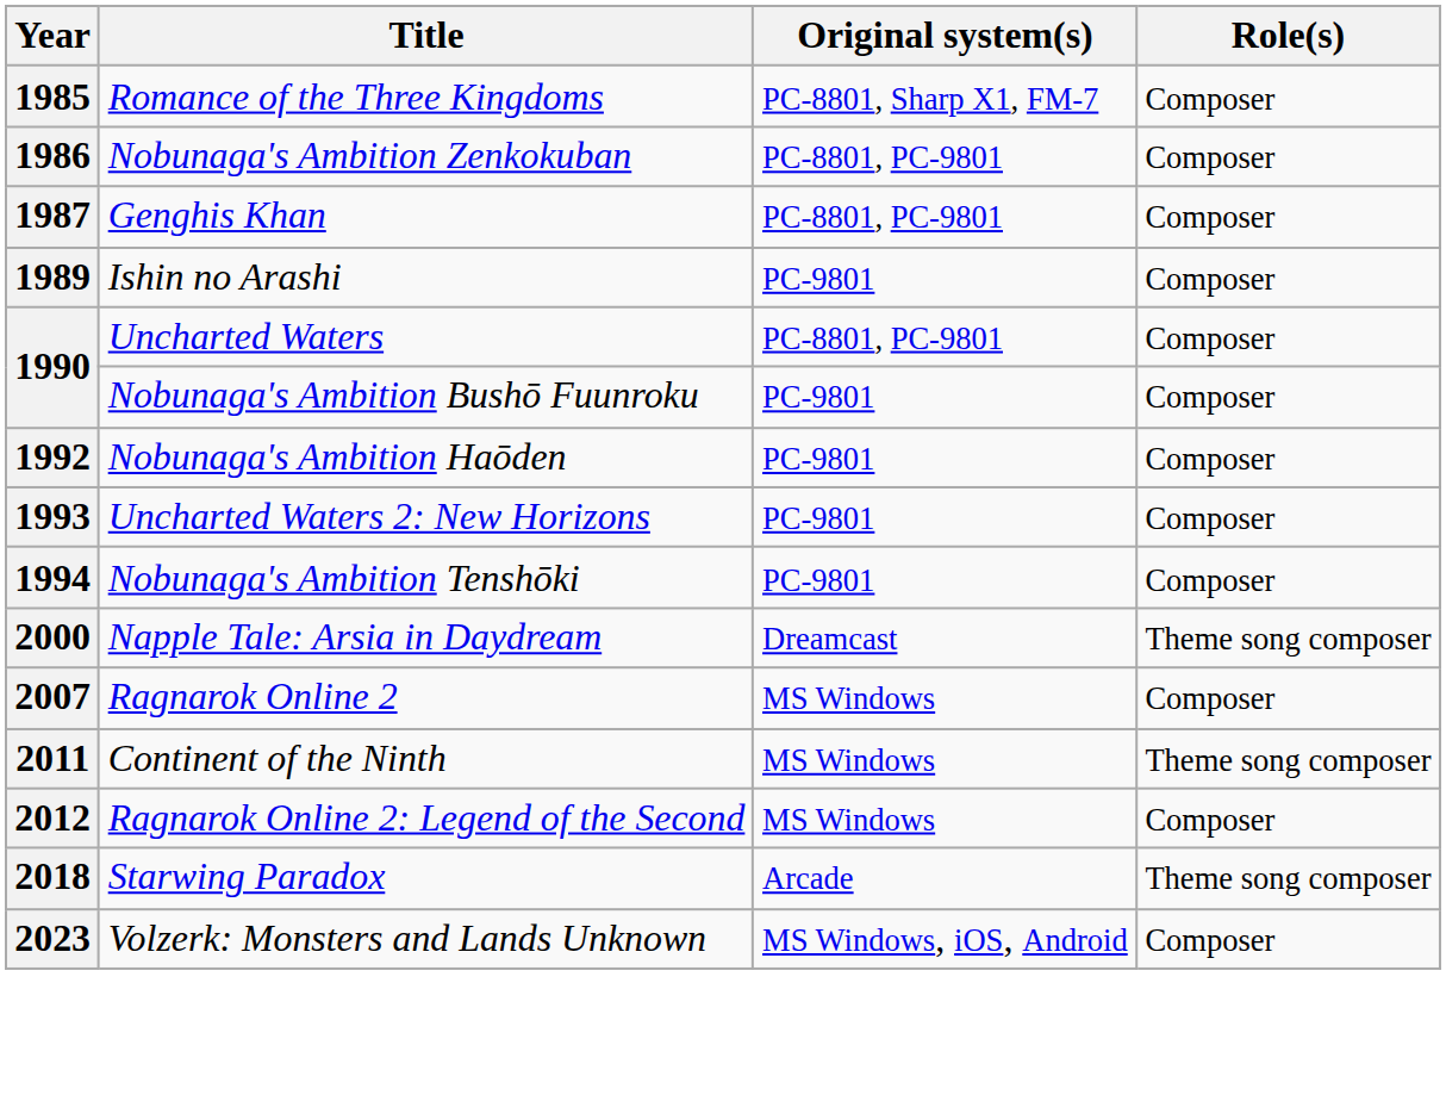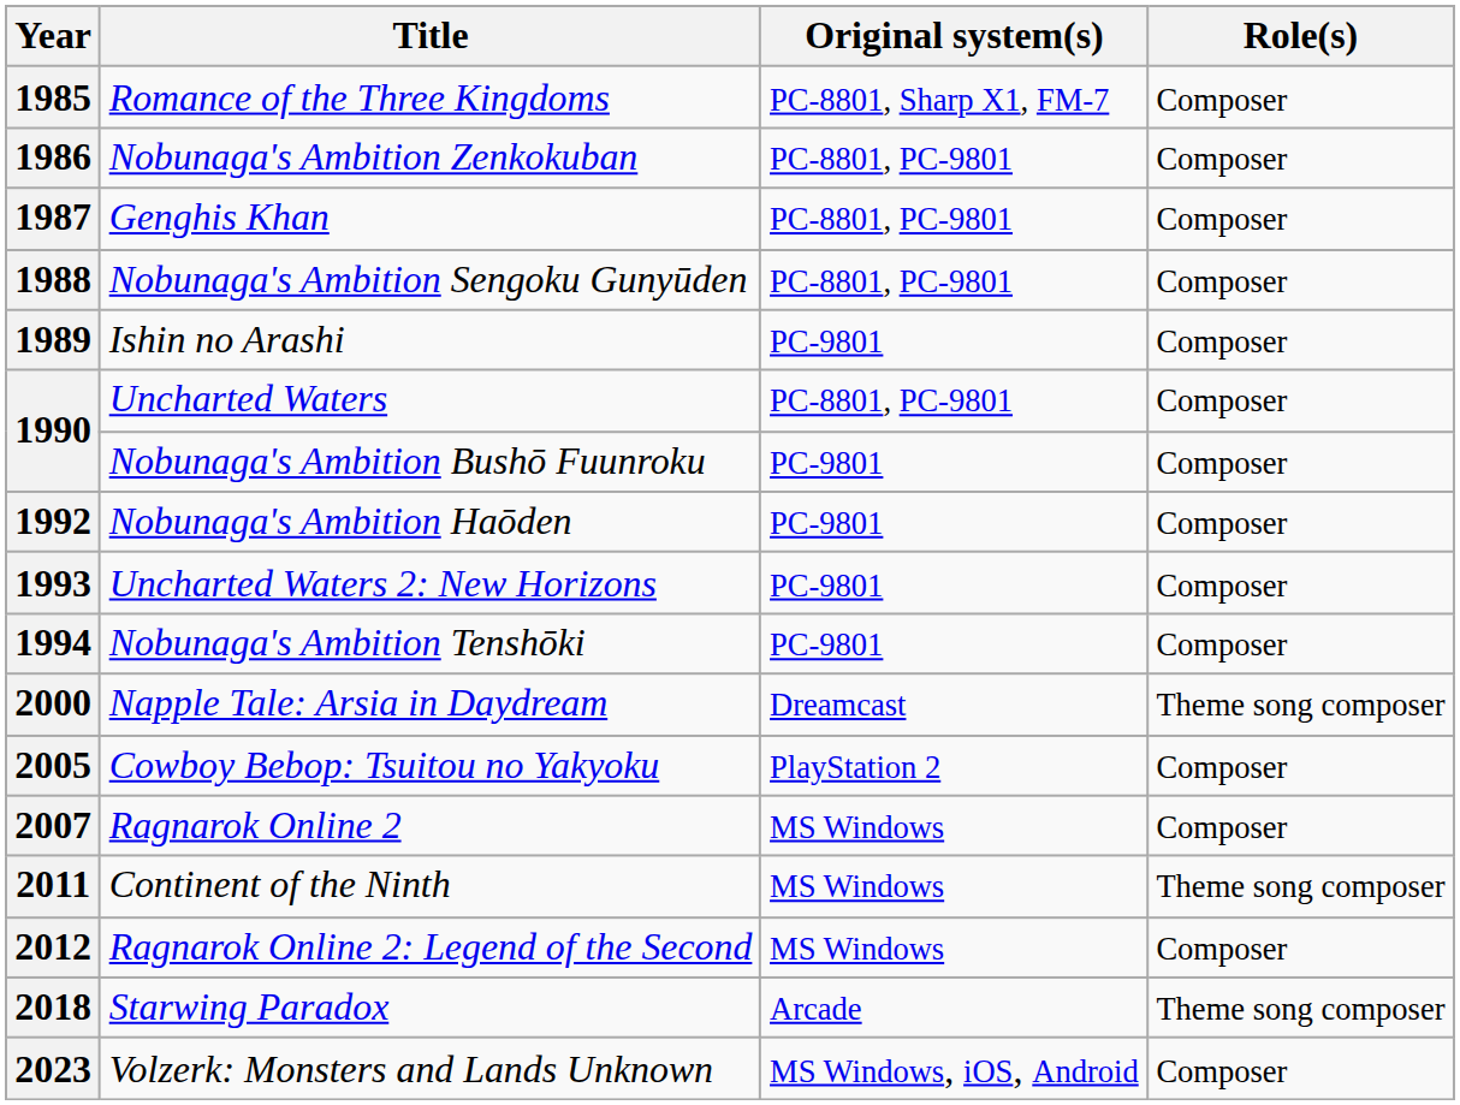 <table class="wikitable">
 <tr>
 <th>Year</th>
 <th>Title</th>
 <th>Original system(s)</th>
 <th>Role(s)</th>
 </tr>
 <tr>
 <th>1985</th>
 <td><em><a href='#'>Romance of the Three Kingdoms</a></em></td>
 <td><small><a href='#'>PC-8801</a>, <a href='#'>Sharp X1</a>, <a href='#'>FM-7</a></small></td>
 <td><small>Composer</small></td>
 </tr>
 <tr>
 <th>1986</th>
 <td><em><a href='#'>Nobunaga's Ambition Zenkokuban</a></em></td>
 <td><small><a href='#'>PC-8801</a>, <a href='#'>PC-9801</a></small></td>
 <td><small>Composer</small></td>
 </tr>
 <tr>
 <th>1987</th>
 <td><em><a href='#'>Genghis Khan</a></em></td>
+<td><small><a href='#'>PC-8801</a>, <a href='#'>PC-9801</a></small></td>
+<td><small>Composer</small></td>
+</tr>
+<tr>
+<th>1988</th>
+<td><em><a href='#'>Nobunaga's Ambition</a></em> <em>Sengoku Gunyūden</em></td>
 <td><small><a href='#'>PC-8801</a>, <a href='#'>PC-9801</a></small></td>
 <td><small>Composer</small></td>
 </tr>
 <tr>
 <th>1989</th>
 <td><em>Ishin no Arashi</em></td>
 <td><small><a href='#'>PC-9801</a></small></td>
 <td><small>Composer</small></td>
 </tr>
 <tr>
 <th rowspan=2>1990</th>
 <td><em><a href='#'>Uncharted Waters</a></em></td>
 <td><small><a href='#'>PC-8801</a>, <a href='#'>PC-9801</a></small></td>
 <td><small>Composer</small></td>
 </tr>
 <tr>
 <td><em><a href='#'>Nobunaga's Ambition</a></em> <em>Bushō Fuunroku</em></td>
 <td><small><a href='#'>PC-9801</a></small></td>
 <td><small>Composer</small></td>
 </tr>
 <tr>
 <th>1992</th>
 <td><em><a href='#'>Nobunaga's Ambition</a></em> <em>Haōden</em></td>
 <td><small><a href='#'>PC-9801</a></small></td>
 <td><small>Composer</small></td>
 </tr>
 <tr>
 <th>1993</th>
 <td><em><a href='#'>Uncharted Waters 2: New Horizons</a></em></td>
 <td><small><a href='#'>PC-9801</a></small></td>
 <td><small>Composer</small></td>
 </tr>
 <tr>
 <th>1994</th>
 <td><em><a href='#'>Nobunaga's Ambition</a></em> <em>Tenshōki</em></td>
 <td><small><a href='#'>PC-9801</a></small></td>
 <td><small>Composer</small></td>
 </tr>
 <tr>
 <th>2000</th>
 <td><em><a href='#'>Napple Tale: Arsia in Daydream</a></em></td>
 <td><small><a href='#'>Dreamcast</a></small></td>
 <td><small>Theme song composer</small></td>
 </tr>
 <tr>
+<th>2005</th>
+<td><em><a href='#'>Cowboy Bebop: Tsuitou no Yakyoku</a></em></td>
+<td><small><a href='#'>PlayStation 2</a></small></td>
+<td><small>Composer</small></td>
+</tr>
+<tr>
 <th>2007</th>
 <td><em><a href='#'>Ragnarok Online 2</a></em></td>
 <td><small><a href='#'>MS Windows</a></small></td>
 <td><small>Composer</small></td>
 </tr>
 <tr>
 <th>2011</th>
 <td><em>Continent of the Ninth</em></td>
 <td><small><a href='#'>MS Windows</a></small></td>
 <td><small>Theme song composer</small></td>
 </tr>
 <tr>
 <th>2012</th>
 <td><em><a href='#'>Ragnarok Online 2: Legend of the Second</a></em></td>
 <td><small><a href='#'>MS Windows</a></small></td>
 <td><small>Composer</small></td>
 </tr>
 <tr>
 <th>2018</th>
 <td><em><a href='#'>Starwing Paradox</a></em></td>
 <td><small><a href='#'>Arcade</a></small></td>
 <td><small>Theme song composer</small></td>
 </tr>
 <tr>
 <th>2023</th>
 <td><em>Volzerk: Monsters and Lands Unknown</em></td>
 <td><small><a href='#'>MS Windows</a></small>, <small><a href='#'>iOS</a></small>, <small><a href='#'>Android</a></small></td>
 <td><small>Composer</small></td>
 </tr>
 </table>
